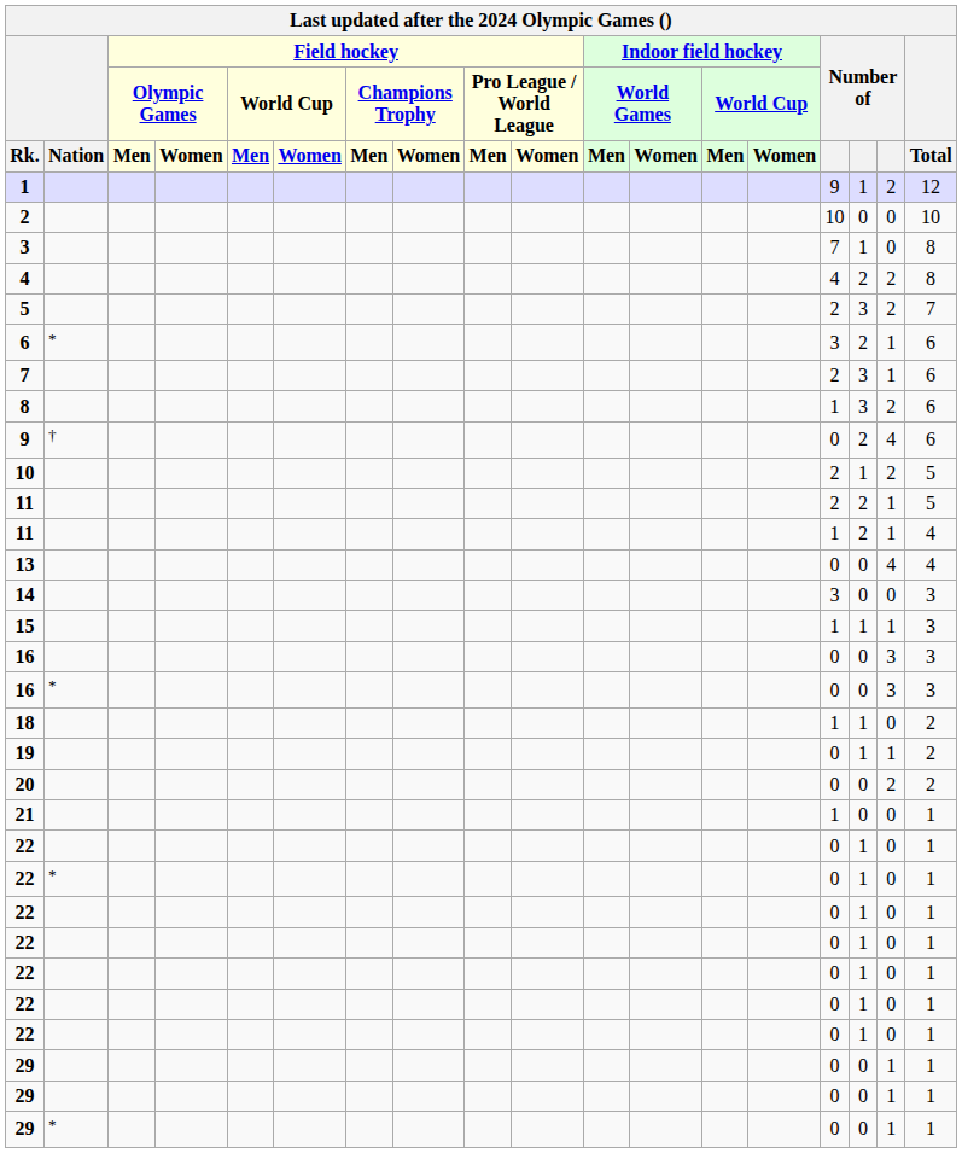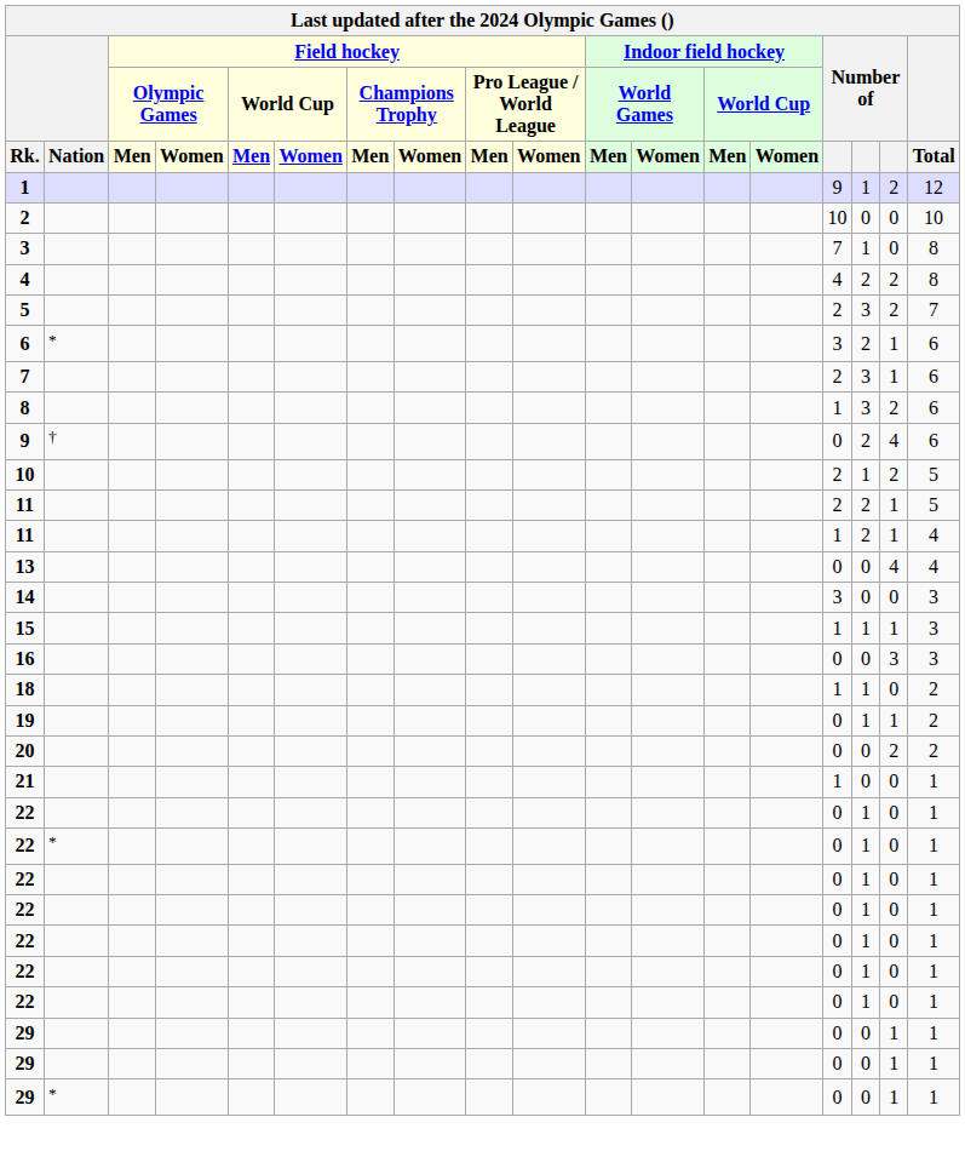 <table class="wikitable" style="margin-top: 0em; text-align: center; font-size: 100%;">
 <tr>
 <th colspan="18">Last updated after the 2024 Olympic Games ()</th>
 </tr>
 <tr>
 <th rowspan="2" colspan="2"></th>
 <th colspan="8" style="background: #ffd;"><a href='#'>Field hockey</a></th>
 <th colspan="4" style="background: #dfd;"><a href='#'>Indoor field hockey</a></th>
 <th rowspan="2" colspan="3">Number of</th>
 <th rowspan="2"></th>
 </tr>
 <tr>
 <th colspan="2" style="background: #ffd;"><a href='#'>Olympic Games</a></th>
 <th colspan="2" style="background: #ffd;">World Cup</th>
 <th colspan="2" style="background: #ffd;"><a href='#'>Champions Trophy</a></th>
 <th colspan="2" style="background: #ffd;">Pro League / World League</th>
 <th colspan="2" style="background: #dfd;"><a href='#'>World Games</a></th>
 <th colspan="2" style="background: #dfd;"><a href='#'>World Cup</a></th>
 </tr>
 <tr>
 <th style="width: 1em;">Rk.</th>
 <th>Nation</th>
 <th style="background: #ffd; width: 1em;">Men</th>
 <th style="background: #ffd; width: 1em;">Women</th>
 <th style="background: #ffd; width: 1em;"><a href='#'>Men</a></th>
 <th style="background: #ffd; width: 1em;"><a href='#'>Women</a></th>
 <th style="background: #ffd; width: 1em;">Men</th>
 <th style="background: #ffd; width: 1em;">Women</th>
 <th style="background: #ffd; width: 1em;">Men</th>
 <th style="background: #ffd; width: 1em;">Women</th>
 <th style="background: #dfd; width: 1em;">Men</th>
 <th style="background: #dfd; width: 1em;">Women</th>
 <th style="background: #dfd; width: 1em;">Men</th>
 <th style="background: #dfd; width: 1em;">Women</th>
 <th style="width: 1em;"></th>
 <th style="width: 1em;"></th>
 <th style="width: 1em;"></th>
 <th style="width: 1em;">Total</th>
 </tr>
 <tr style="background: #ddf;">
 <td><strong>1</strong></td>
 <td style="text-align: left;"></td>
 <td></td>
 <td></td>
 <td></td>
 <td></td>
 <td></td>
 <td></td>
 <td></td>
 <td></td>
 <td></td>
 <td></td>
 <td></td>
 <td></td>
 <td>9</td>
 <td>1</td>
 <td>2</td>
 <td>12</td>
 </tr>
 <tr>
 <td><strong>2</strong></td>
 <td style="text-align: left;"></td>
 <td></td>
 <td></td>
 <td></td>
 <td></td>
 <td></td>
 <td></td>
 <td></td>
 <td></td>
 <td></td>
 <td></td>
 <td></td>
 <td></td>
 <td>10</td>
 <td>0</td>
 <td>0</td>
 <td>10</td>
 </tr>
 <tr>
 <td><strong>3</strong></td>
 <td style="text-align: left;"></td>
 <td></td>
 <td></td>
 <td></td>
 <td></td>
 <td></td>
 <td></td>
 <td></td>
 <td></td>
 <td></td>
 <td></td>
 <td></td>
 <td></td>
 <td>7</td>
 <td>1</td>
 <td>0</td>
 <td>8</td>
 </tr>
 <tr>
 <td><strong>4</strong></td>
 <td style="text-align: left;"></td>
 <td></td>
 <td></td>
 <td></td>
 <td></td>
 <td></td>
 <td></td>
 <td></td>
 <td></td>
 <td></td>
 <td></td>
 <td></td>
 <td></td>
 <td>4</td>
 <td>2</td>
 <td>2</td>
 <td>8</td>
 </tr>
 <tr>
 <td><strong>5</strong></td>
 <td style="text-align: left;"></td>
 <td></td>
 <td></td>
 <td></td>
 <td></td>
 <td></td>
 <td></td>
 <td></td>
 <td></td>
 <td></td>
 <td></td>
 <td></td>
 <td></td>
 <td>2</td>
 <td>3</td>
 <td>2</td>
 <td>7</td>
 </tr>
 <tr>
 <td><strong>6</strong></td>
 <td style="text-align: left;"><em></em><sup>*</sup></td>
 <td></td>
 <td></td>
 <td></td>
 <td></td>
 <td></td>
 <td></td>
 <td></td>
 <td></td>
 <td></td>
 <td></td>
 <td></td>
 <td></td>
 <td>3</td>
 <td>2</td>
 <td>1</td>
 <td>6</td>
 </tr>
 <tr>
 <td><strong>7</strong></td>
 <td style="text-align: left;"></td>
 <td></td>
 <td></td>
 <td></td>
 <td></td>
 <td></td>
 <td></td>
 <td></td>
 <td></td>
 <td></td>
 <td></td>
 <td></td>
 <td></td>
 <td>2</td>
 <td>3</td>
 <td>1</td>
 <td>6</td>
 </tr>
 <tr>
 <td><strong>8</strong></td>
 <td style="text-align: left;"></td>
 <td></td>
 <td></td>
 <td></td>
 <td></td>
 <td></td>
 <td></td>
 <td></td>
 <td></td>
 <td></td>
 <td></td>
 <td></td>
 <td></td>
 <td>1</td>
 <td>3</td>
 <td>2</td>
 <td>6</td>
 </tr>
 <tr>
 <td><strong>9</strong></td>
 <td style="text-align: left;"><sup>†</sup></td>
 <td></td>
 <td></td>
 <td></td>
 <td></td>
 <td></td>
 <td></td>
 <td></td>
 <td></td>
 <td></td>
 <td></td>
 <td></td>
 <td></td>
 <td>0</td>
 <td>2</td>
 <td>4</td>
 <td>6</td>
 </tr>
 <tr>
 <td><strong>10</strong></td>
 <td style="text-align: left;"></td>
 <td></td>
 <td></td>
 <td></td>
 <td></td>
 <td></td>
 <td></td>
 <td></td>
 <td></td>
 <td></td>
 <td></td>
 <td></td>
 <td></td>
 <td>2</td>
 <td>1</td>
 <td>2</td>
 <td>5</td>
 </tr>
 <tr>
 <td><strong>11</strong></td>
 <td style="text-align: left;"></td>
 <td></td>
 <td></td>
 <td></td>
 <td></td>
 <td></td>
 <td></td>
 <td></td>
 <td></td>
 <td></td>
 <td></td>
 <td></td>
 <td></td>
 <td>2</td>
 <td>2</td>
 <td>1</td>
 <td>5</td>
 </tr>
 <tr>
 <td><strong>11</strong></td>
 <td style="text-align: left;"></td>
 <td></td>
 <td></td>
 <td></td>
 <td></td>
 <td></td>
 <td></td>
 <td></td>
 <td></td>
 <td></td>
 <td></td>
 <td></td>
 <td></td>
 <td>1</td>
 <td>2</td>
 <td>1</td>
 <td>4</td>
 </tr>
 <tr>
 <td><strong>13</strong></td>
 <td style="text-align: left;"></td>
 <td></td>
 <td></td>
 <td></td>
 <td></td>
 <td></td>
 <td></td>
 <td></td>
 <td></td>
 <td></td>
 <td></td>
 <td></td>
 <td></td>
 <td>0</td>
 <td>0</td>
 <td>4</td>
 <td>4</td>
 </tr>
 <tr>
 <td><strong>14</strong></td>
 <td style="text-align: left;"></td>
 <td></td>
 <td></td>
 <td></td>
 <td></td>
 <td></td>
 <td></td>
 <td></td>
 <td></td>
 <td></td>
 <td></td>
 <td></td>
 <td></td>
 <td>3</td>
 <td>0</td>
 <td>0</td>
 <td>3</td>
 </tr>
 <tr>
 <td><strong>15</strong></td>
 <td style="text-align: left;"></td>
 <td></td>
 <td></td>
 <td></td>
 <td></td>
 <td></td>
 <td></td>
 <td></td>
 <td></td>
 <td></td>
 <td></td>
 <td></td>
 <td></td>
 <td>1</td>
 <td>1</td>
 <td>1</td>
 <td>3</td>
 </tr>
 <tr>
 <td><strong>16</strong></td>
 <td style="text-align: left;"></td>
 <td></td>
 <td></td>
 <td></td>
 <td></td>
 <td></td>
 <td></td>
 <td></td>
 <td></td>
 <td></td>
 <td></td>
 <td></td>
 <td></td>
 <td>0</td>
 <td>0</td>
 <td>3</td>
 <td>3</td>
 </tr>
 <tr>
-<td><strong>16</strong></td>
-<td style="text-align: left;"><em></em><sup>*</sup></td>
-<td></td>
-<td></td>
-<td></td>
-<td></td>
-<td></td>
-<td></td>
-<td></td>
-<td></td>
-<td></td>
-<td></td>
-<td></td>
-<td></td>
-<td>0</td>
-<td>0</td>
-<td>3</td>
-<td>3</td>
-</tr>
-<tr>
 <td><strong>18</strong></td>
 <td style="text-align: left;"></td>
 <td></td>
 <td></td>
 <td></td>
 <td></td>
 <td></td>
 <td></td>
 <td></td>
 <td></td>
 <td></td>
 <td></td>
 <td></td>
 <td></td>
 <td>1</td>
 <td>1</td>
 <td>0</td>
 <td>2</td>
 </tr>
 <tr>
 <td><strong>19</strong></td>
 <td style="text-align: left;"></td>
 <td></td>
 <td></td>
 <td></td>
 <td></td>
 <td></td>
 <td></td>
 <td></td>
 <td></td>
 <td></td>
 <td></td>
 <td></td>
 <td></td>
 <td>0</td>
 <td>1</td>
 <td>1</td>
 <td>2</td>
 </tr>
 <tr>
 <td><strong>20</strong></td>
 <td style="text-align: left;"></td>
 <td></td>
 <td></td>
 <td></td>
 <td></td>
 <td></td>
 <td></td>
 <td></td>
 <td></td>
 <td></td>
 <td></td>
 <td></td>
 <td></td>
 <td>0</td>
 <td>0</td>
 <td>2</td>
 <td>2</td>
 </tr>
 <tr>
 <td><strong>21</strong></td>
 <td style="text-align: left;"></td>
 <td></td>
 <td></td>
 <td></td>
 <td></td>
 <td></td>
 <td></td>
 <td></td>
 <td></td>
 <td></td>
 <td></td>
 <td></td>
 <td></td>
 <td>1</td>
 <td>0</td>
 <td>0</td>
 <td>1</td>
 </tr>
 <tr>
 <td><strong>22</strong></td>
 <td style="text-align: left;"></td>
 <td></td>
 <td></td>
 <td></td>
 <td></td>
 <td></td>
 <td></td>
 <td></td>
 <td></td>
 <td></td>
 <td></td>
 <td></td>
 <td></td>
 <td>0</td>
 <td>1</td>
 <td>0</td>
 <td>1</td>
 </tr>
 <tr>
 <td><strong>22</strong></td>
 <td style="text-align: left;"><em></em><sup>*</sup></td>
 <td></td>
 <td></td>
 <td></td>
 <td></td>
 <td></td>
 <td></td>
 <td></td>
 <td></td>
 <td></td>
 <td></td>
 <td></td>
 <td></td>
 <td>0</td>
 <td>1</td>
 <td>0</td>
 <td>1</td>
 </tr>
 <tr>
 <td><strong>22</strong></td>
 <td style="text-align: left;"></td>
 <td></td>
 <td></td>
 <td></td>
 <td></td>
 <td></td>
 <td></td>
 <td></td>
 <td></td>
 <td></td>
 <td></td>
 <td></td>
 <td></td>
 <td>0</td>
 <td>1</td>
 <td>0</td>
 <td>1</td>
 </tr>
 <tr>
 <td><strong>22</strong></td>
 <td style="text-align: left;"></td>
 <td></td>
 <td></td>
 <td></td>
 <td></td>
 <td></td>
 <td></td>
 <td></td>
 <td></td>
 <td></td>
 <td></td>
 <td></td>
 <td></td>
 <td>0</td>
 <td>1</td>
 <td>0</td>
 <td>1</td>
 </tr>
 <tr>
 <td><strong>22</strong></td>
 <td style="text-align: left;"></td>
 <td></td>
 <td></td>
 <td></td>
 <td></td>
 <td></td>
 <td></td>
 <td></td>
 <td></td>
 <td></td>
 <td></td>
 <td></td>
 <td></td>
 <td>0</td>
 <td>1</td>
 <td>0</td>
 <td>1</td>
 </tr>
 <tr>
 <td><strong>22</strong></td>
 <td style="text-align: left;"></td>
 <td></td>
 <td></td>
 <td></td>
 <td></td>
 <td></td>
 <td></td>
 <td></td>
 <td></td>
 <td></td>
 <td></td>
 <td></td>
 <td></td>
 <td>0</td>
 <td>1</td>
 <td>0</td>
 <td>1</td>
 </tr>
 <tr>
 <td><strong>22</strong></td>
 <td style="text-align: left;"></td>
 <td></td>
 <td></td>
 <td></td>
 <td></td>
 <td></td>
 <td></td>
 <td></td>
 <td></td>
 <td></td>
 <td></td>
 <td></td>
 <td></td>
 <td>0</td>
 <td>1</td>
 <td>0</td>
 <td>1</td>
 </tr>
 <tr>
 <td><strong>29</strong></td>
 <td style="text-align: left;"></td>
 <td></td>
 <td></td>
 <td></td>
 <td></td>
 <td></td>
 <td></td>
 <td></td>
 <td></td>
 <td></td>
 <td></td>
 <td></td>
 <td></td>
 <td>0</td>
 <td>0</td>
 <td>1</td>
 <td>1</td>
 </tr>
 <tr>
 <td><strong>29</strong></td>
 <td style="text-align: left;"></td>
 <td></td>
 <td></td>
 <td></td>
 <td></td>
 <td></td>
 <td></td>
 <td></td>
 <td></td>
 <td></td>
 <td></td>
 <td></td>
 <td></td>
 <td>0</td>
 <td>0</td>
 <td>1</td>
 <td>1</td>
 </tr>
 <tr>
 <td><strong>29</strong></td>
 <td style="text-align: left;"><em></em><sup>*</sup></td>
 <td></td>
 <td></td>
 <td></td>
 <td></td>
 <td></td>
 <td></td>
 <td></td>
 <td></td>
 <td></td>
 <td></td>
 <td></td>
 <td></td>
 <td>0</td>
 <td>0</td>
 <td>1</td>
 <td>1</td>
 </tr>
 </table>
